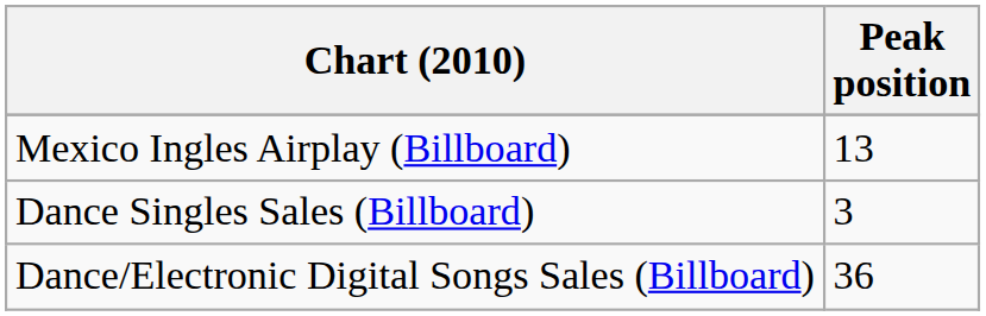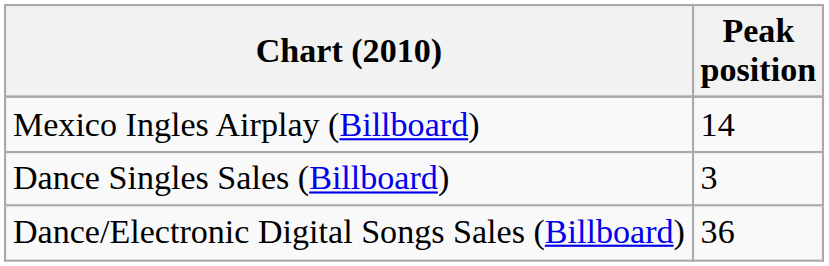 <table class="wikitable sortable">
 <tr>
 <th>Chart (2010)</th>
 <th>Peak<br>position</th>
 </tr>
 <tr>
 </tr>
 <tr>
 <td>Mexico Ingles Airplay (<a href='#'>Billboard</a>)</td>
-<td>13</td>
+<td>14</td>
 </tr>
 <tr>
 <td>Dance Singles Sales (<a href='#'>Billboard</a>)</td>
 <td>3</td>
 </tr>
 <tr>
 <td>Dance/Electronic Digital Songs Sales (<a href='#'>Billboard</a>)</td>
 <td>36</td>
 </tr>
 </table>
